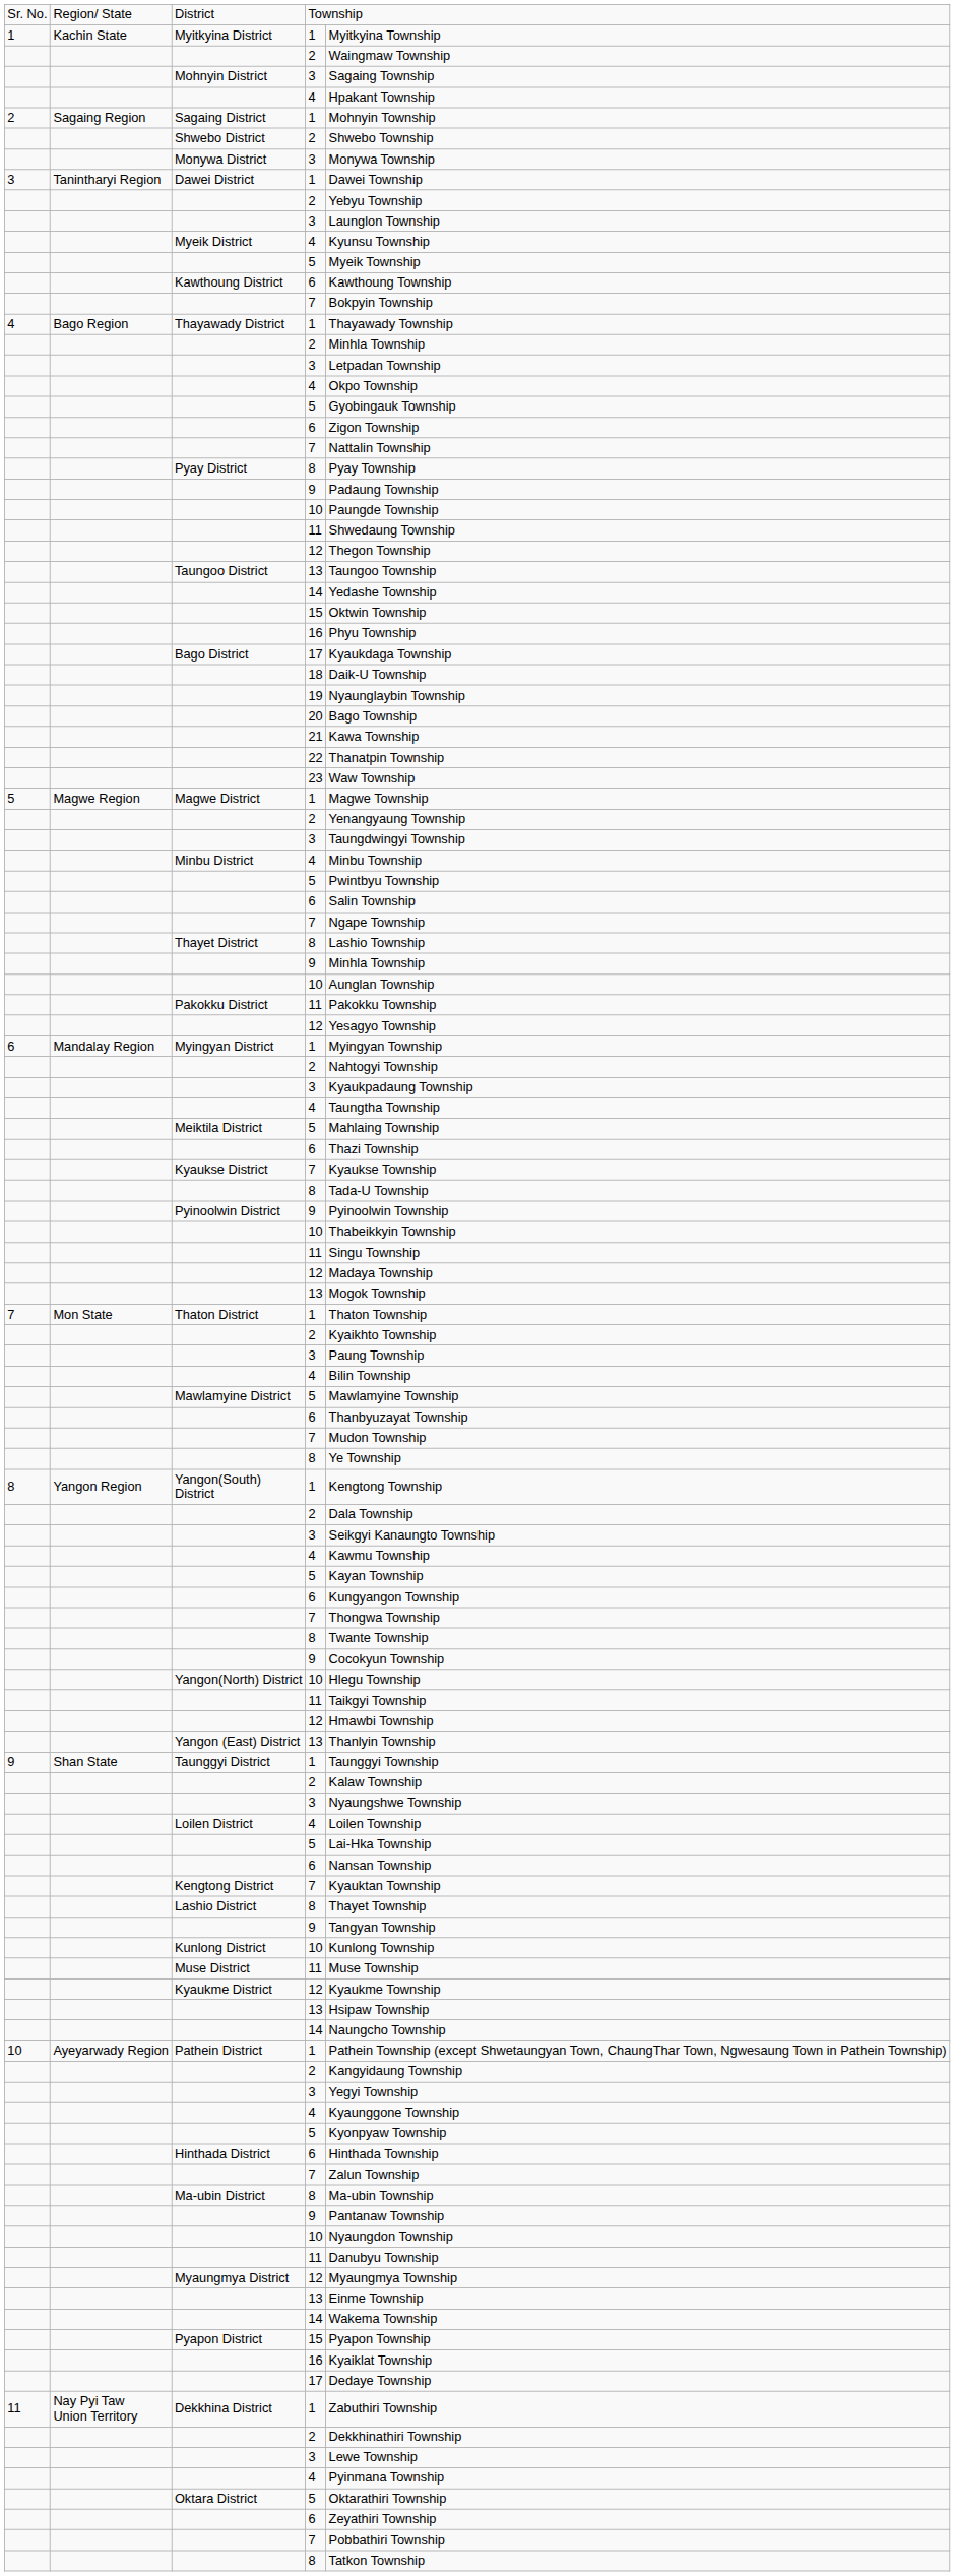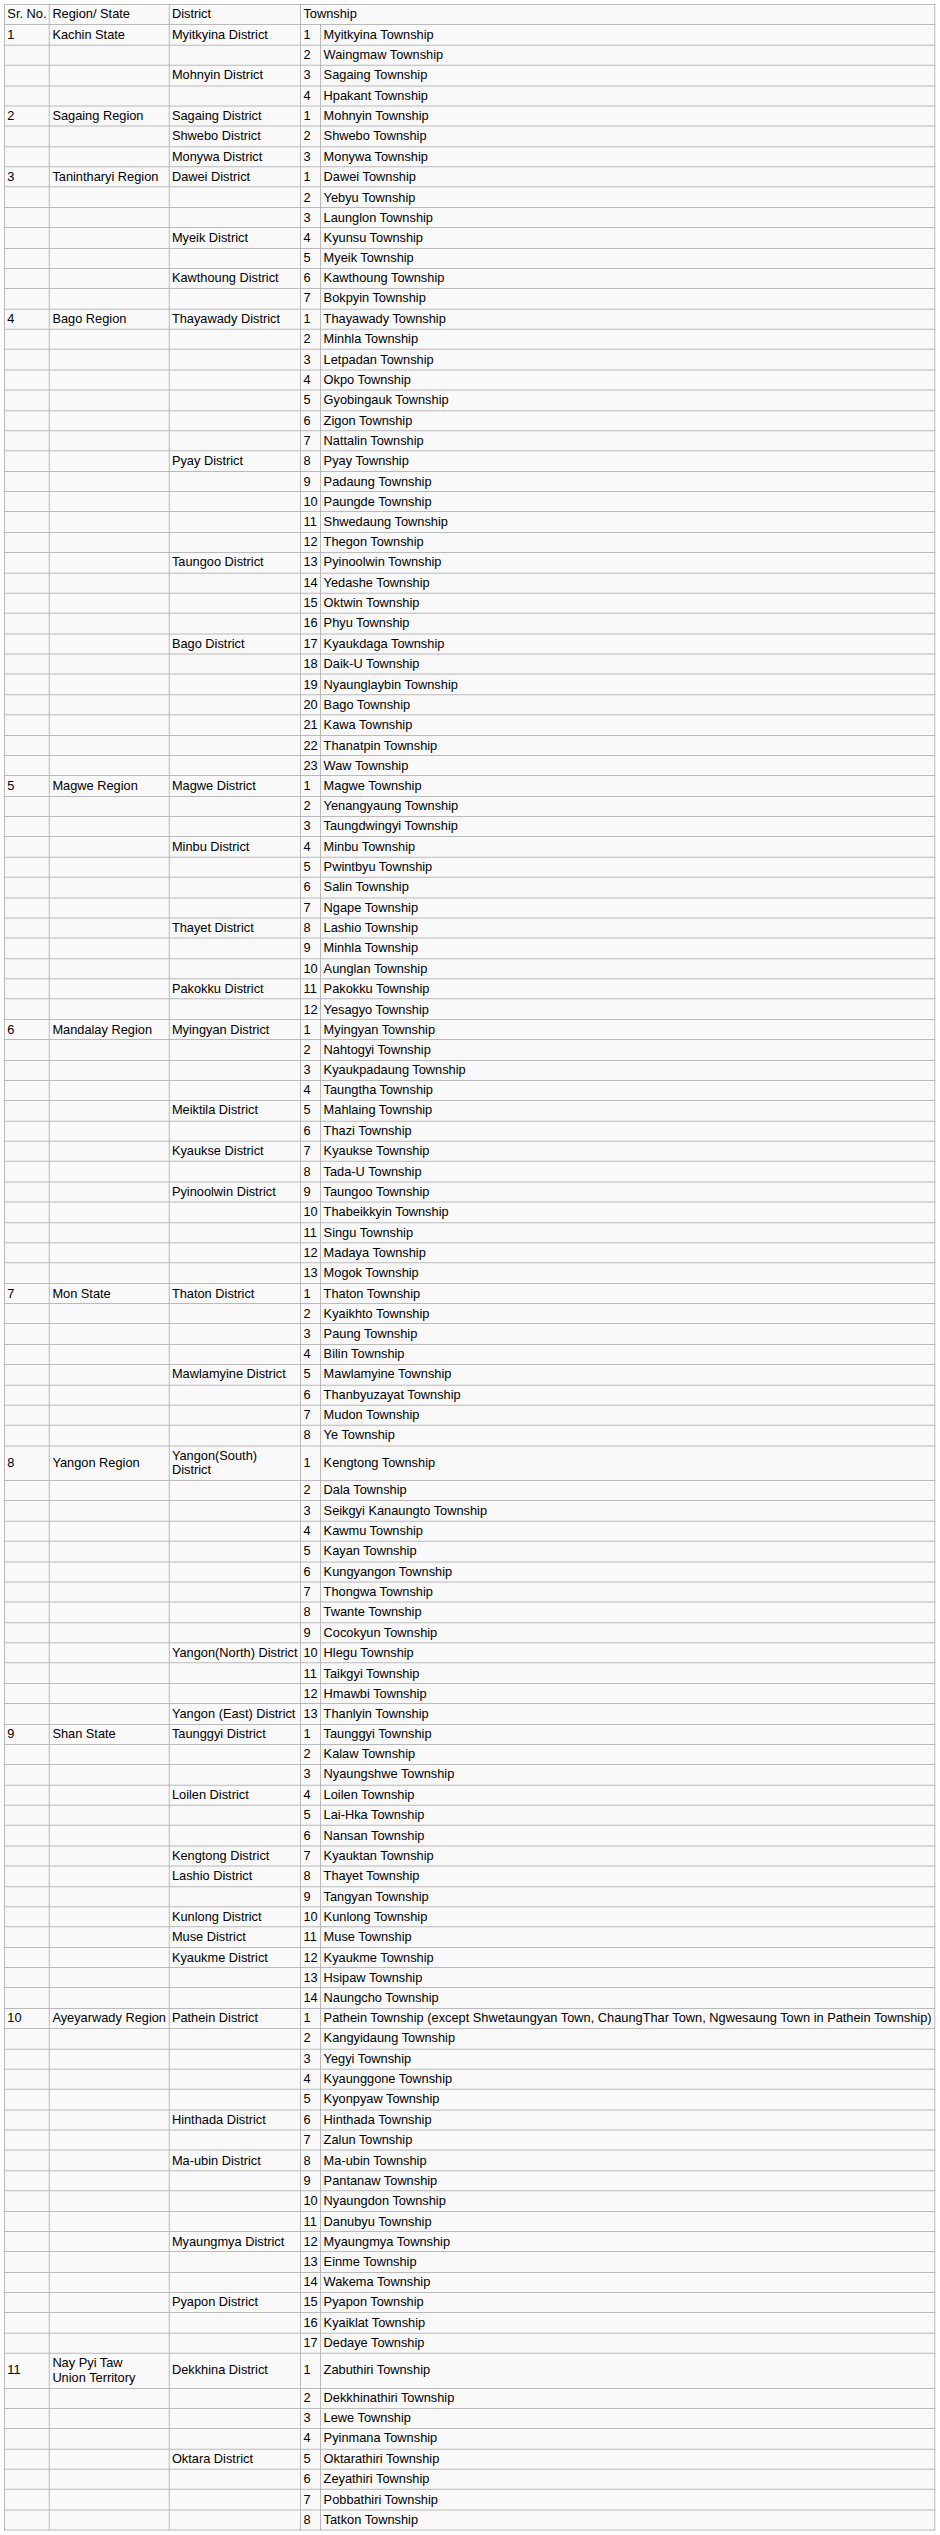 <table class="wikitable">
 <tr>
 <td>Sr. No.</td>
 <td>Region/ State</td>
 <td>District</td>
 <td colspan="2">Township</td>
 </tr>
 <tr>
 <td>1</td>
 <td>Kachin State</td>
 <td>Myitkyina District</td>
 <td>1</td>
 <td>Myitkyina Township</td>
 </tr>
 <tr>
 <td></td>
 <td></td>
 <td></td>
 <td>2</td>
 <td>Waingmaw Township</td>
 </tr>
 <tr>
 <td></td>
 <td></td>
 <td>Mohnyin District</td>
 <td>3</td>
 <td>Sagaing Township</td>
 </tr>
 <tr>
 <td></td>
 <td></td>
 <td></td>
 <td>4</td>
 <td>Hpakant Township</td>
 </tr>
 <tr>
 <td>2</td>
 <td>Sagaing Region</td>
 <td>Sagaing District</td>
 <td>1</td>
 <td>Mohnyin Township</td>
 </tr>
 <tr>
 <td></td>
 <td></td>
 <td>Shwebo District</td>
 <td>2</td>
 <td>Shwebo Township</td>
 </tr>
 <tr>
 <td></td>
 <td></td>
 <td>Monywa District</td>
 <td>3</td>
 <td>Monywa Township</td>
 </tr>
 <tr>
 <td>3</td>
 <td>Tanintharyi Region</td>
 <td>Dawei District</td>
 <td>1</td>
 <td>Dawei Township</td>
 </tr>
 <tr>
 <td></td>
 <td></td>
 <td></td>
 <td>2</td>
 <td>Yebyu Township</td>
 </tr>
 <tr>
 <td></td>
 <td></td>
 <td></td>
 <td>3</td>
 <td>Launglon Township</td>
 </tr>
 <tr>
 <td></td>
 <td></td>
 <td>Myeik District</td>
 <td>4</td>
 <td>Kyunsu Township</td>
 </tr>
 <tr>
 <td></td>
 <td></td>
 <td></td>
 <td>5</td>
 <td>Myeik Township</td>
 </tr>
 <tr>
 <td></td>
 <td></td>
 <td>Kawthoung District</td>
 <td>6</td>
 <td>Kawthoung Township</td>
 </tr>
 <tr>
 <td></td>
 <td></td>
 <td></td>
 <td>7</td>
 <td>Bokpyin Township</td>
 </tr>
 <tr>
 <td>4</td>
 <td>Bago Region</td>
 <td>Thayawady District</td>
 <td>1</td>
 <td>Thayawady Township</td>
 </tr>
 <tr>
 <td></td>
 <td></td>
 <td></td>
 <td>2</td>
 <td>Minhla Township</td>
 </tr>
 <tr>
 <td></td>
 <td></td>
 <td></td>
 <td>3</td>
 <td>Letpadan Township</td>
 </tr>
 <tr>
 <td></td>
 <td></td>
 <td></td>
 <td>4</td>
 <td>Okpo Township</td>
 </tr>
 <tr>
 <td></td>
 <td></td>
 <td></td>
 <td>5</td>
 <td>Gyobingauk Township</td>
 </tr>
 <tr>
 <td></td>
 <td></td>
 <td></td>
 <td>6</td>
 <td>Zigon Township</td>
 </tr>
 <tr>
 <td></td>
 <td></td>
 <td></td>
 <td>7</td>
 <td>Nattalin Township</td>
 </tr>
 <tr>
 <td></td>
 <td></td>
 <td>Pyay District</td>
 <td>8</td>
 <td>Pyay Township</td>
 </tr>
 <tr>
 <td></td>
 <td></td>
 <td></td>
 <td>9</td>
 <td>Padaung Township</td>
 </tr>
 <tr>
 <td></td>
 <td></td>
 <td></td>
 <td>10</td>
 <td>Paungde Township</td>
 </tr>
 <tr>
 <td></td>
 <td></td>
 <td></td>
 <td>11</td>
 <td>Shwedaung Township</td>
 </tr>
 <tr>
 <td></td>
 <td></td>
 <td></td>
 <td>12</td>
 <td>Thegon Township</td>
 </tr>
 <tr>
 <td></td>
 <td></td>
 <td>Taungoo District</td>
 <td>13</td>
-<td>Taungoo Township</td>
+<td>Pyinoolwin Township</td>
 </tr>
 <tr>
 <td></td>
 <td></td>
 <td></td>
 <td>14</td>
 <td>Yedashe Township</td>
 </tr>
 <tr>
 <td></td>
 <td></td>
 <td></td>
 <td>15</td>
 <td>Oktwin Township</td>
 </tr>
 <tr>
 <td></td>
 <td></td>
 <td></td>
 <td>16</td>
 <td>Phyu Township</td>
 </tr>
 <tr>
 <td></td>
 <td></td>
 <td>Bago District</td>
 <td>17</td>
 <td>Kyaukdaga Township</td>
 </tr>
 <tr>
 <td></td>
 <td></td>
 <td></td>
 <td>18</td>
 <td>Daik-U Township</td>
 </tr>
 <tr>
 <td></td>
 <td></td>
 <td></td>
 <td>19</td>
 <td>Nyaunglaybin Township</td>
 </tr>
 <tr>
 <td></td>
 <td></td>
 <td></td>
 <td>20</td>
 <td>Bago Township</td>
 </tr>
 <tr>
 <td></td>
 <td></td>
 <td></td>
 <td>21</td>
 <td>Kawa Township</td>
 </tr>
 <tr>
 <td></td>
 <td></td>
 <td></td>
 <td>22</td>
 <td>Thanatpin Township</td>
 </tr>
 <tr>
 <td></td>
 <td></td>
 <td></td>
 <td>23</td>
 <td>Waw Township</td>
 </tr>
 <tr>
 <td>5</td>
 <td>Magwe Region</td>
 <td>Magwe District</td>
 <td>1</td>
 <td>Magwe Township</td>
 </tr>
 <tr>
 <td></td>
 <td></td>
 <td></td>
 <td>2</td>
 <td>Yenangyaung Township</td>
 </tr>
 <tr>
 <td></td>
 <td></td>
 <td></td>
 <td>3</td>
 <td>Taungdwingyi Township</td>
 </tr>
 <tr>
 <td></td>
 <td></td>
 <td>Minbu District</td>
 <td>4</td>
 <td>Minbu Township</td>
 </tr>
 <tr>
 <td></td>
 <td></td>
 <td></td>
 <td>5</td>
 <td>Pwintbyu Township</td>
 </tr>
 <tr>
 <td></td>
 <td></td>
 <td></td>
 <td>6</td>
 <td>Salin Township</td>
 </tr>
 <tr>
 <td></td>
 <td></td>
 <td></td>
 <td>7</td>
 <td>Ngape Township</td>
 </tr>
 <tr>
 <td></td>
 <td></td>
 <td>Thayet District</td>
 <td>8</td>
 <td>Lashio Township</td>
 </tr>
 <tr>
 <td></td>
 <td></td>
 <td></td>
 <td>9</td>
 <td>Minhla Township</td>
 </tr>
 <tr>
 <td></td>
 <td></td>
 <td></td>
 <td>10</td>
 <td>Aunglan Township</td>
 </tr>
 <tr>
 <td></td>
 <td></td>
 <td>Pakokku District</td>
 <td>11</td>
 <td>Pakokku Township</td>
 </tr>
 <tr>
 <td></td>
 <td></td>
 <td></td>
 <td>12</td>
 <td>Yesagyo Township</td>
 </tr>
 <tr>
 <td>6</td>
 <td>Mandalay Region</td>
 <td>Myingyan District</td>
 <td>1</td>
 <td>Myingyan Township</td>
 </tr>
 <tr>
 <td></td>
 <td></td>
 <td></td>
 <td>2</td>
 <td>Nahtogyi Township</td>
 </tr>
 <tr>
 <td></td>
 <td></td>
 <td></td>
 <td>3</td>
 <td>Kyaukpadaung Township</td>
 </tr>
 <tr>
 <td></td>
 <td></td>
 <td></td>
 <td>4</td>
 <td>Taungtha Township</td>
 </tr>
 <tr>
 <td></td>
 <td></td>
 <td>Meiktila District</td>
 <td>5</td>
 <td>Mahlaing Township</td>
 </tr>
 <tr>
 <td></td>
 <td></td>
 <td></td>
 <td>6</td>
 <td>Thazi Township</td>
 </tr>
 <tr>
 <td></td>
 <td></td>
 <td>Kyaukse District</td>
 <td>7</td>
 <td>Kyaukse Township</td>
 </tr>
 <tr>
 <td></td>
 <td></td>
 <td></td>
 <td>8</td>
 <td>Tada-U Township</td>
 </tr>
 <tr>
 <td></td>
 <td></td>
 <td>Pyinoolwin District</td>
 <td>9</td>
-<td>Pyinoolwin Township</td>
+<td>Taungoo Township</td>
 </tr>
 <tr>
 <td></td>
 <td></td>
 <td></td>
 <td>10</td>
 <td>Thabeikkyin Township</td>
 </tr>
 <tr>
 <td></td>
 <td></td>
 <td></td>
 <td>11</td>
 <td>Singu Township</td>
 </tr>
 <tr>
 <td></td>
 <td></td>
 <td></td>
 <td>12</td>
 <td>Madaya Township</td>
 </tr>
 <tr>
 <td></td>
 <td></td>
 <td></td>
 <td>13</td>
 <td>Mogok Township</td>
 </tr>
 <tr>
 <td>7</td>
 <td>Mon State</td>
 <td>Thaton District</td>
 <td>1</td>
 <td>Thaton Township</td>
 </tr>
 <tr>
 <td></td>
 <td></td>
 <td></td>
 <td>2</td>
 <td>Kyaikhto Township</td>
 </tr>
 <tr>
 <td></td>
 <td></td>
 <td></td>
 <td>3</td>
 <td>Paung Township</td>
 </tr>
 <tr>
 <td></td>
 <td></td>
 <td></td>
 <td>4</td>
 <td>Bilin Township</td>
 </tr>
 <tr>
 <td></td>
 <td></td>
 <td>Mawlamyine District</td>
 <td>5</td>
 <td>Mawlamyine Township</td>
 </tr>
 <tr>
 <td></td>
 <td></td>
 <td></td>
 <td>6</td>
 <td>Thanbyuzayat Township</td>
 </tr>
 <tr>
 <td></td>
 <td></td>
 <td></td>
 <td>7</td>
 <td>Mudon Township</td>
 </tr>
 <tr>
 <td></td>
 <td></td>
 <td></td>
 <td>8</td>
 <td>Ye Township</td>
 </tr>
 <tr>
 <td>8</td>
 <td>Yangon Region</td>
 <td>Yangon(South)<br>District</td>
 <td>1</td>
 <td>Kengtong Township</td>
 </tr>
 <tr>
 <td></td>
 <td></td>
 <td></td>
 <td>2</td>
 <td>Dala Township</td>
 </tr>
 <tr>
 <td></td>
 <td></td>
 <td></td>
 <td>3</td>
 <td>Seikgyi Kanaungto Township</td>
 </tr>
 <tr>
 <td></td>
 <td></td>
 <td></td>
 <td>4</td>
 <td>Kawmu Township</td>
 </tr>
 <tr>
 <td></td>
 <td></td>
 <td></td>
 <td>5</td>
 <td>Kayan Township</td>
 </tr>
 <tr>
 <td></td>
 <td></td>
 <td></td>
 <td>6</td>
 <td>Kungyangon Township</td>
 </tr>
 <tr>
 <td></td>
 <td></td>
 <td></td>
 <td>7</td>
 <td>Thongwa Township</td>
 </tr>
 <tr>
 <td></td>
 <td></td>
 <td></td>
 <td>8</td>
 <td>Twante Township</td>
 </tr>
 <tr>
 <td></td>
 <td></td>
 <td></td>
 <td>9</td>
 <td>Cocokyun Township</td>
 </tr>
 <tr>
 <td></td>
 <td></td>
 <td>Yangon(North) District</td>
 <td>10</td>
 <td>Hlegu Township</td>
 </tr>
 <tr>
 <td></td>
 <td></td>
 <td></td>
 <td>11</td>
 <td>Taikgyi Township</td>
 </tr>
 <tr>
 <td></td>
 <td></td>
 <td></td>
 <td>12</td>
 <td>Hmawbi Township</td>
 </tr>
 <tr>
 <td></td>
 <td></td>
 <td>Yangon (East) District</td>
 <td>13</td>
 <td>Thanlyin Township</td>
 </tr>
 <tr>
 <td>9</td>
 <td>Shan State</td>
 <td>Taunggyi District</td>
 <td>1</td>
 <td>Taunggyi Township</td>
 </tr>
 <tr>
 <td></td>
 <td></td>
 <td></td>
 <td>2</td>
 <td>Kalaw Township</td>
 </tr>
 <tr>
 <td></td>
 <td></td>
 <td></td>
 <td>3</td>
 <td>Nyaungshwe Township</td>
 </tr>
 <tr>
 <td></td>
 <td></td>
 <td>Loilen District</td>
 <td>4</td>
 <td>Loilen Township</td>
 </tr>
 <tr>
 <td></td>
 <td></td>
 <td></td>
 <td>5</td>
 <td>Lai-Hka Township</td>
 </tr>
 <tr>
 <td></td>
 <td></td>
 <td></td>
 <td>6</td>
 <td>Nansan Township</td>
 </tr>
 <tr>
 <td></td>
 <td></td>
 <td>Kengtong District</td>
 <td>7</td>
 <td>Kyauktan Township</td>
 </tr>
 <tr>
 <td></td>
 <td></td>
 <td>Lashio District</td>
 <td>8</td>
 <td>Thayet Township</td>
 </tr>
 <tr>
 <td></td>
 <td></td>
 <td></td>
 <td>9</td>
 <td>Tangyan Township</td>
 </tr>
 <tr>
 <td></td>
 <td></td>
 <td>Kunlong District</td>
 <td>10</td>
 <td>Kunlong Township</td>
 </tr>
 <tr>
 <td></td>
 <td></td>
 <td>Muse District</td>
 <td>11</td>
 <td>Muse Township</td>
 </tr>
 <tr>
 <td></td>
 <td></td>
 <td>Kyaukme District</td>
 <td>12</td>
 <td>Kyaukme Township</td>
 </tr>
 <tr>
 <td></td>
 <td></td>
 <td></td>
 <td>13</td>
 <td>Hsipaw Township</td>
 </tr>
 <tr>
 <td></td>
 <td></td>
 <td></td>
 <td>14</td>
 <td>Naungcho Township</td>
 </tr>
 <tr>
 <td>10</td>
 <td>Ayeyarwady Region</td>
 <td>Pathein District</td>
 <td>1</td>
 <td>Pathein Township (except Shwetaungyan Town, ChaungThar Town, Ngwesaung Town in Pathein Township)</td>
 </tr>
 <tr>
 <td></td>
 <td></td>
 <td></td>
 <td>2</td>
 <td>Kangyidaung Township</td>
 </tr>
 <tr>
 <td></td>
 <td></td>
 <td></td>
 <td>3</td>
 <td>Yegyi Township</td>
 </tr>
 <tr>
 <td></td>
 <td></td>
 <td></td>
 <td>4</td>
 <td>Kyaunggone Township</td>
 </tr>
 <tr>
 <td></td>
 <td></td>
 <td></td>
 <td>5</td>
 <td>Kyonpyaw Township</td>
 </tr>
 <tr>
 <td></td>
 <td></td>
 <td>Hinthada District</td>
 <td>6</td>
 <td>Hinthada Township</td>
 </tr>
 <tr>
 <td></td>
 <td></td>
 <td></td>
 <td>7</td>
 <td>Zalun Township</td>
 </tr>
 <tr>
 <td></td>
 <td></td>
 <td>Ma-ubin District</td>
 <td>8</td>
 <td>Ma-ubin Township</td>
 </tr>
 <tr>
 <td></td>
 <td></td>
 <td></td>
 <td>9</td>
 <td>Pantanaw Township</td>
 </tr>
 <tr>
 <td></td>
 <td></td>
 <td></td>
 <td>10</td>
 <td>Nyaungdon Township</td>
 </tr>
 <tr>
 <td></td>
 <td></td>
 <td></td>
 <td>11</td>
 <td>Danubyu Township</td>
 </tr>
 <tr>
 <td></td>
 <td></td>
 <td>Myaungmya District</td>
 <td>12</td>
 <td>Myaungmya Township</td>
 </tr>
 <tr>
 <td></td>
 <td></td>
 <td></td>
 <td>13</td>
 <td>Einme Township</td>
 </tr>
 <tr>
 <td></td>
 <td></td>
 <td></td>
 <td>14</td>
 <td>Wakema Township</td>
 </tr>
 <tr>
 <td></td>
 <td></td>
 <td>Pyapon District</td>
 <td>15</td>
 <td>Pyapon Township</td>
 </tr>
 <tr>
 <td></td>
 <td></td>
 <td></td>
 <td>16</td>
 <td>Kyaiklat Township</td>
 </tr>
 <tr>
 <td></td>
 <td></td>
 <td></td>
 <td>17</td>
 <td>Dedaye Township</td>
 </tr>
 <tr>
 <td>11</td>
 <td>Nay Pyi Taw<br>Union Territory</td>
 <td>Dekkhina District</td>
 <td>1</td>
 <td>Zabuthiri Township</td>
 </tr>
 <tr>
 <td></td>
 <td></td>
 <td></td>
 <td>2</td>
 <td>Dekkhinathiri Township</td>
 </tr>
 <tr>
 <td></td>
 <td></td>
 <td></td>
 <td>3</td>
 <td>Lewe Township</td>
 </tr>
 <tr>
 <td></td>
 <td></td>
 <td></td>
 <td>4</td>
 <td>Pyinmana Township</td>
 </tr>
 <tr>
 <td></td>
 <td></td>
 <td>Oktara District</td>
 <td>5</td>
 <td>Oktarathiri Township</td>
 </tr>
 <tr>
 <td></td>
 <td></td>
 <td></td>
 <td>6</td>
 <td>Zeyathiri Township</td>
 </tr>
 <tr>
 <td></td>
 <td></td>
 <td></td>
 <td>7</td>
 <td>Pobbathiri Township</td>
 </tr>
 <tr>
 <td></td>
 <td></td>
 <td></td>
 <td>8</td>
 <td>Tatkon Township</td>
 </tr>
 </table>
